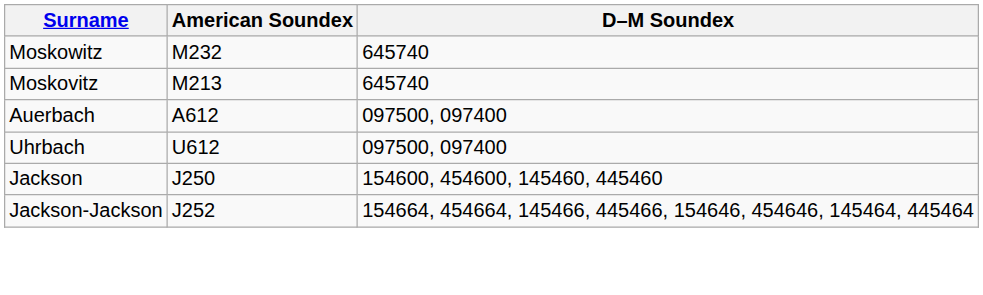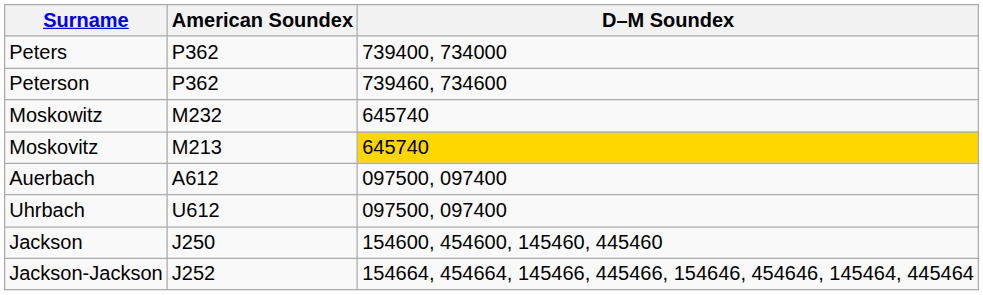 <table class="wikitable">
 <tr>
 <th><a href='#'>Surname</a></th>
 <th>American Soundex</th>
 <th>D–M Soundex</th>
+</tr>
+<tr>
+<td>Peters</td>
+<td>P362</td>
+<td>739400, 734000</td>
+</tr>
+<tr>
+<td>Peterson</td>
+<td>P362</td>
+<td>739460, 734600</td>
 </tr>
 <tr>
 <td>Moskowitz</td>
 <td>M232</td>
 <td>645740</td>
 </tr>
 <tr>
 <td>Moskovitz</td>
 <td>M213</td>
-<td>645740</td>
+<td style="background: gold;">645740</td>
 </tr>
 <tr>
 <td>Auerbach</td>
 <td>A612</td>
 <td>097500, 097400</td>
 </tr>
 <tr>
 <td>Uhrbach</td>
 <td>U612</td>
 <td>097500, 097400</td>
 </tr>
 <tr>
 <td>Jackson</td>
 <td>J250</td>
 <td>154600, 454600, 145460, 445460</td>
 </tr>
 <tr>
 <td>Jackson-Jackson</td>
 <td>J252</td>
 <td>154664, 454664, 145466, 445466, 154646, 454646, 145464, 445464</td>
 </tr>
 </table>
